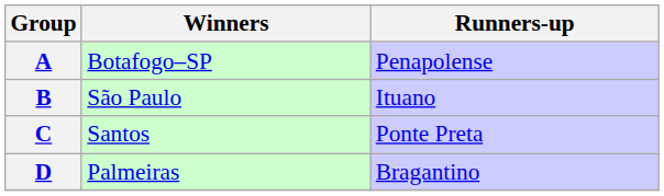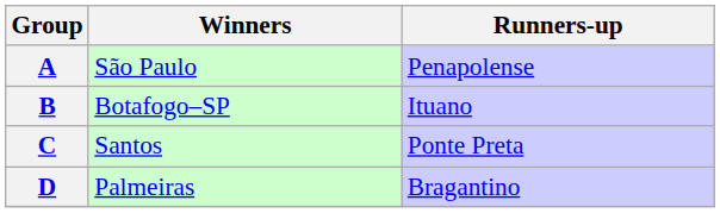 <table class="wikitable">
 <tr>
 <th>Group</th>
 <th width=190>Winners</th>
 <th width=190>Runners-up</th>
 </tr>
 <tr>
 <th><a href='#'>A</a></th>
-<td bgcolor=#ccffcc><a href='#'>Botafogo–SP</a></td>
+<td bgcolor=#ccffcc><a href='#'>São Paulo</a></td>
 <td bgcolor=#ccccff><a href='#'>Penapolense</a></td>
 </tr>
 <tr>
 <th><a href='#'>B</a></th>
-<td bgcolor=#ccffcc><a href='#'>São Paulo</a></td>
+<td bgcolor=#ccffcc><a href='#'>Botafogo–SP</a></td>
 <td bgcolor=#ccccff><a href='#'>Ituano</a></td>
 </tr>
 <tr>
 <th><a href='#'>C</a></th>
 <td bgcolor=#ccffcc><a href='#'>Santos</a></td>
 <td bgcolor=#ccccff><a href='#'>Ponte Preta</a></td>
 </tr>
 <tr>
 <th><a href='#'>D</a></th>
 <td bgcolor=#ccffcc><a href='#'>Palmeiras</a></td>
 <td bgcolor=#ccccff><a href='#'>Bragantino</a></td>
 </tr>
 <tr>
 </tr>
 </table>
